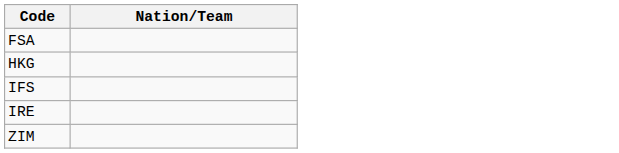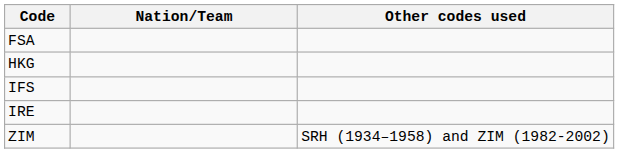 <table class="wikitable">
 <tr>
 <th style="width:4em">Code</th>
 <th style="width:15em">Nation/Team</th>
+<th>Other codes used</th>
 </tr>
 <tr>
 <td>FSA</td>
+<td></td>
 <td></td>
 </tr>
 <tr>
 <td>HKG</td>
 <td></td>
+<td></td>
 </tr>
 <tr>
 <td>IFS</td>
+<td></td>
 <td></td>
 </tr>
 <tr>
 <td>IRE</td>
 <td></td>
+<td></td>
 </tr>
 <tr>
 <td>ZIM</td>
 <td></td>
+<td>SRH (1934–1958) and ZIM (1982-2002)</td>
 </tr>
 </table>
